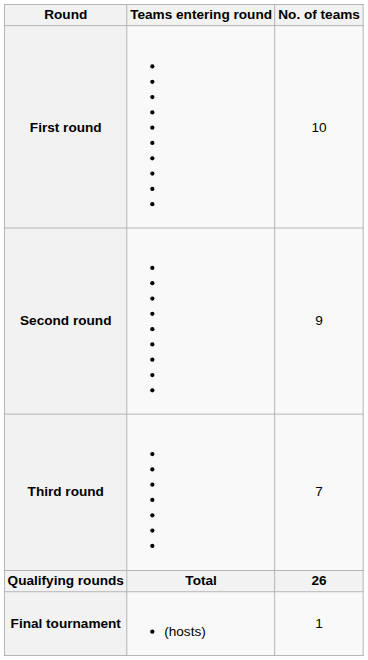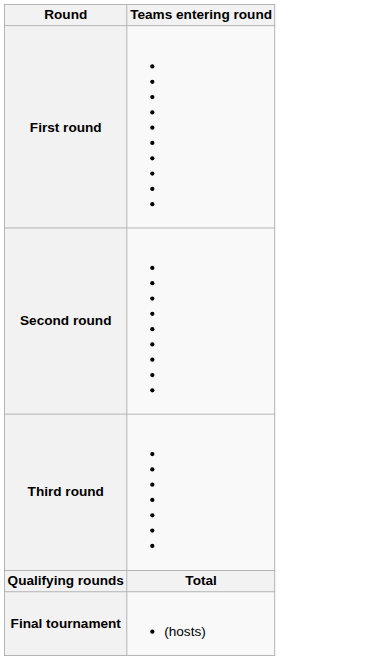 <table class="wikitable">
 <tr>
 <th>Round</th>
 <th>Teams entering round</th>
-<th>No. of teams</th>
 </tr>
 <tr>
 <th>First round</th>
 <td><br><ul><li></li><li></li><li></li><li></li><li></li><li></li><li></li><li></li><li></li><li></li></ul></td>
-<td align=center>10</td>
 </tr>
 <tr>
 <th>Second round</th>
 <td><br><ul><li></li><li></li><li></li><li></li><li></li><li></li><li></li><li></li><li></li></ul></td>
-<td align=center>9</td>
 </tr>
 <tr>
 <th>Third round</th>
 <td><br><ul><li></li><li></li><li></li><li></li><li></li><li></li><li></li></ul></td>
-<td align=center>7</td>
 </tr>
 <tr>
 <th>Qualifying rounds</th>
 <th>Total</th>
-<th>26</th>
 </tr>
 <tr>
 <th>Final tournament</th>
 <td><br><ul><li> (hosts)</li></ul></td>
-<td align=center>1</td>
 </tr>
 </table>
